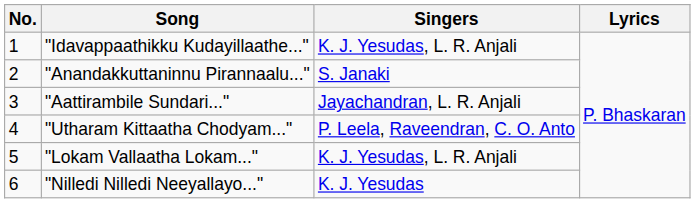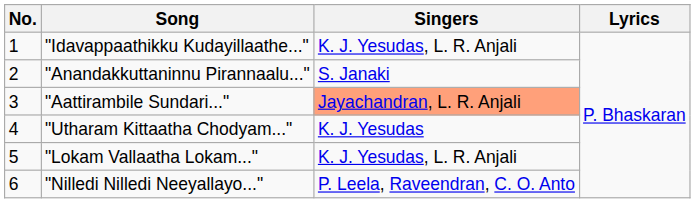 <table class="wikitable" style="font-size:95%;">
 <tr>
 <th>No.</th>
 <th>Song</th>
 <th>Singers</th>
 <th>Lyrics</th>
 </tr>
 <tr>
 <td>1</td>
 <td>"Idavappaathikku Kudayillaathe..."</td>
 <td><a href='#'>K. J. Yesudas</a>, L. R. Anjali</td>
 <td rowspan=6><a href='#'>P. Bhaskaran</a></td>
 </tr>
 <tr>
 <td>2</td>
 <td>"Anandakkuttaninnu Pirannaalu..."</td>
 <td><a href='#'>S. Janaki</a></td>
 </tr>
 <tr>
 <td>3</td>
 <td>"Aattirambile Sundari..."</td>
-<td><a href='#'>Jayachandran</a>, L. R. Anjali</td>
+<td style="background: lightsalmon;"><a href='#'>Jayachandran</a>, L. R. Anjali</td>
 </tr>
 <tr>
 <td>4</td>
 <td>"Utharam Kittaatha Chodyam..."</td>
-<td><a href='#'>P. Leela</a>, <a href='#'>Raveendran</a>, <a href='#'>C. O. Anto</a></td>
+<td><a href='#'>K. J. Yesudas</a></td>
 </tr>
 <tr>
 <td>5</td>
 <td>"Lokam Vallaatha Lokam..."</td>
 <td><a href='#'>K. J. Yesudas</a>, L. R. Anjali</td>
 </tr>
 <tr>
 <td>6</td>
 <td>"Nilledi Nilledi Neeyallayo..."</td>
-<td><a href='#'>K. J. Yesudas</a></td>
+<td><a href='#'>P. Leela</a>, <a href='#'>Raveendran</a>, <a href='#'>C. O. Anto</a></td>
 </tr>
 </table>
